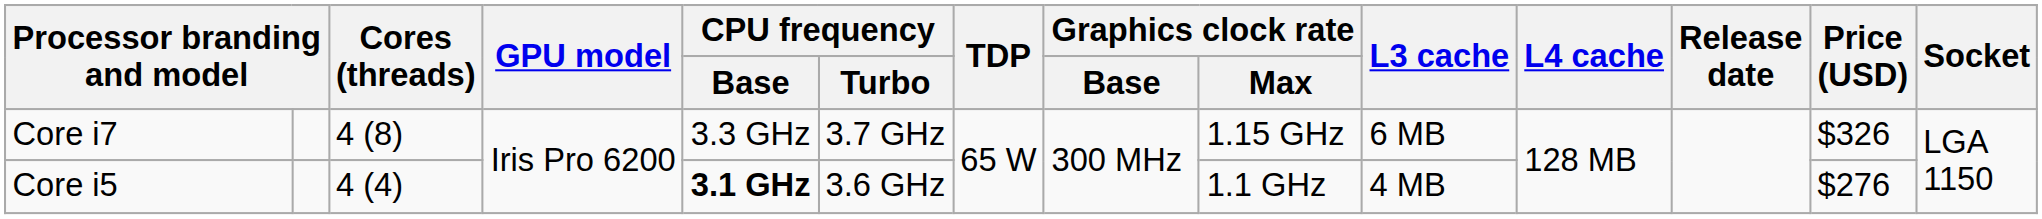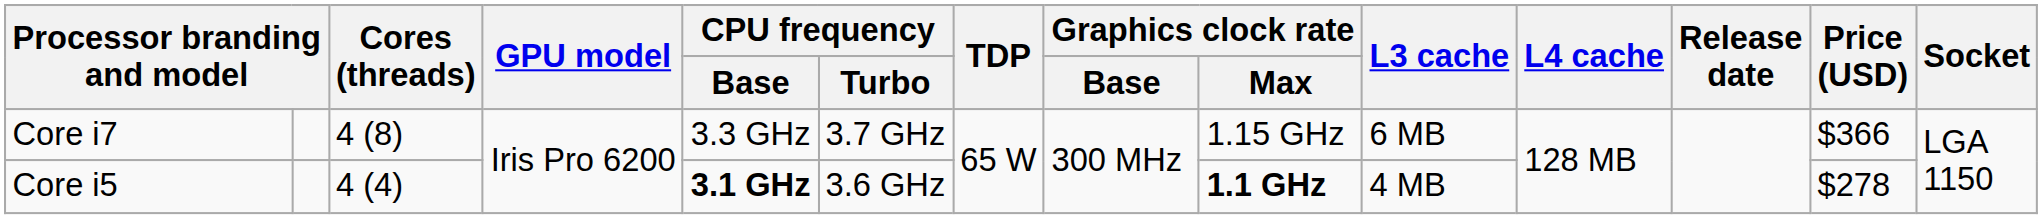 <table class="wikitable">
 <tr>
 <th rowspan="2" colspan="2">Processor branding <br>and model</th>
 <th rowspan="2">Cores<br>(threads)</th>
 <th rowspan="2"><a href='#'>GPU model</a></th>
 <th colspan="2">CPU frequency</th>
 <th rowspan="2">TDP</th>
 <th colspan="2">Graphics clock rate</th>
 <th rowspan="2"><a href='#'>L3 cache</a></th>
 <th rowspan="2"><a href='#'>L4 cache</a></th>
 <th rowspan="2">Release<br>date</th>
 <th rowspan="2">Price<br>(USD)</th>
 <th rowspan="2">Socket</th>
 </tr>
 <tr>
 <th>Base</th>
 <th>Turbo</th>
 <th>Base</th>
 <th>Max</th>
 </tr>
 <tr>
 <td>Core i7</td>
 <td><strong></strong></td>
 <td>4 (8)</td>
 <td rowspan="2">Iris Pro 6200</td>
 <td>3.3 GHz</td>
 <td>3.7 GHz</td>
 <td rowspan="2">65 W</td>
 <td rowspan="2">300 MHz</td>
 <td>1.15 GHz</td>
 <td>6 MB</td>
 <td rowspan="2">128 MB</td>
 <td rowspan="2"></td>
-<td>$326</td>
+<td>$366</td>
 <td rowspan="2">LGA<br>1150</td>
 </tr>
 <tr>
 <td>Core i5</td>
 <td><strong></strong></td>
 <td>4 (4)</td>
 <td><strong>3.1 GHz</strong></td>
 <td>3.6 GHz</td>
-<td>1.1 GHz</td>
+<td><strong>1.1 GHz</strong></td>
 <td>4 MB</td>
-<td>$276</td>
+<td>$278</td>
 </tr>
 </table>
